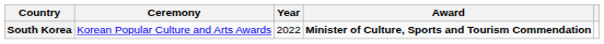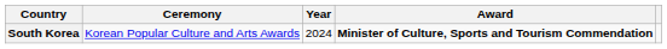 <table class="wikitable plainrowheaders sortable">
 <tr>
 <th scope="col">Country</th>
 <th scope="col">Ceremony</th>
 <th scope="col">Year</th>
 <th scope="col">Award</th>
 <th scope="col" class="unsortable"></th>
 </tr>
 <tr>
 <th scope="row">South Korea</th>
 <td><a href='#'>Korean Popular Culture and Arts Awards</a></td>
-<td style="text-align:center">2022</td>
+<td style="text-align:center">2024</td>
 <td><strong>Minister of Culture, Sports and Tourism Commendation</strong></td>
 <td style="text-align:center"></td>
 </tr>
 </table>
